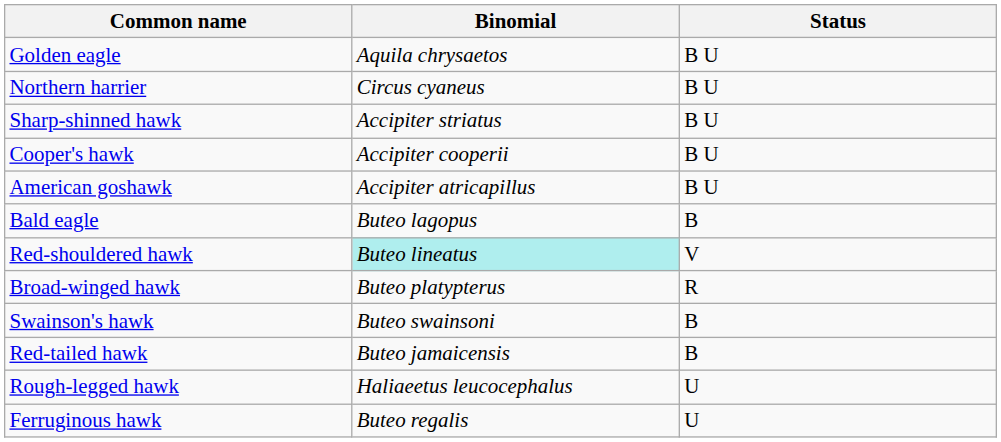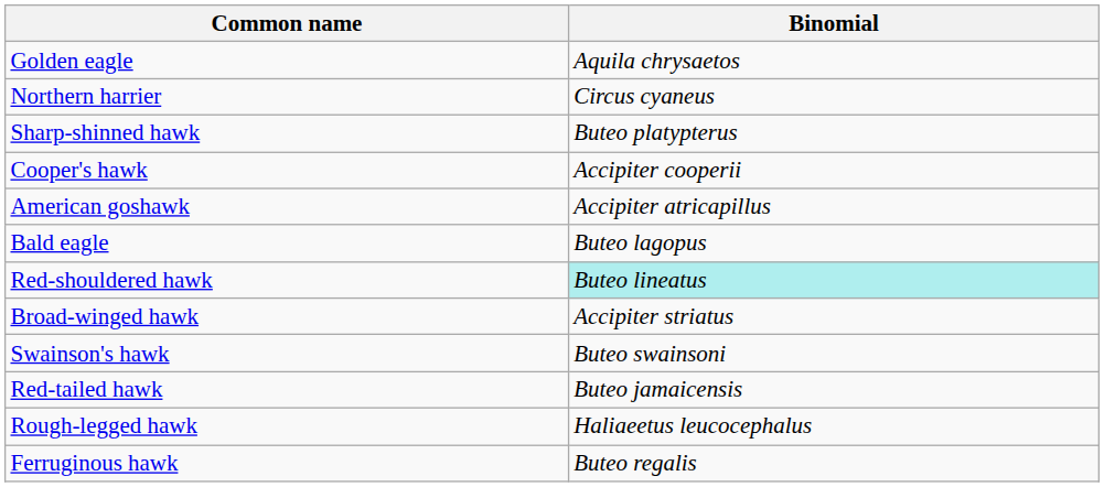 <table width=60% class="wikitable">
 <tr>
 <th width=35%>Common name</th>
 <th width=33%>Binomial</th>
-<th width=32%>Status</th>
 </tr>
 <tr>
 <td><a href='#'>Golden eagle</a></td>
 <td><em>Aquila chrysaetos</em></td>
-<td>B U</td>
 </tr>
 <tr>
 <td><a href='#'>Northern harrier</a></td>
 <td><em>Circus cyaneus</em></td>
-<td>B U</td>
 </tr>
 <tr>
 <td><a href='#'>Sharp-shinned hawk</a></td>
-<td><em>Accipiter striatus</em></td>
-<td>B U</td>
+<td><em>Buteo platypterus</em></td>
 </tr>
 <tr>
 <td><a href='#'>Cooper's hawk</a></td>
 <td><em>Accipiter cooperii</em></td>
-<td>B U</td>
 </tr>
 <tr>
 <td><a href='#'>American goshawk</a></td>
 <td><em>Accipiter atricapillus</em></td>
-<td>B U</td>
 </tr>
 <tr>
 <td><a href='#'>Bald eagle</a></td>
 <td><em>Buteo lagopus</em></td>
-<td>B</td>
 </tr>
 <tr>
 <td><a href='#'>Red-shouldered hawk</a></td>
 <td style="background: paleturquoise;"><em>Buteo lineatus</em></td>
-<td>V</td>
 </tr>
 <tr>
 <td><a href='#'>Broad-winged hawk</a></td>
-<td><em>Buteo platypterus</em></td>
-<td>R</td>
+<td><em>Accipiter striatus</em></td>
 </tr>
 <tr>
 <td><a href='#'>Swainson's hawk</a></td>
 <td><em>Buteo swainsoni</em></td>
-<td>B</td>
 </tr>
 <tr>
 <td><a href='#'>Red-tailed hawk</a></td>
 <td><em>Buteo jamaicensis</em></td>
-<td>B</td>
 </tr>
 <tr>
 <td><a href='#'>Rough-legged hawk</a></td>
 <td><em>Haliaeetus leucocephalus</em></td>
-<td>U</td>
 </tr>
 <tr>
 <td><a href='#'>Ferruginous hawk</a></td>
 <td><em>Buteo regalis</em></td>
-<td>U</td>
 </tr>
 </table>
